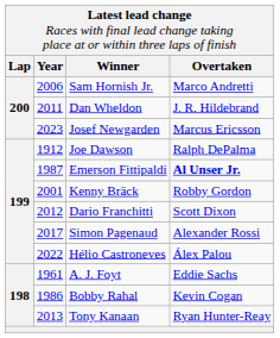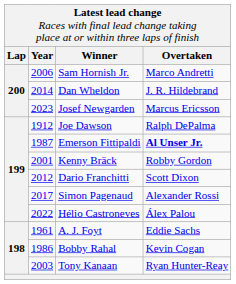 <table class="wikitable">
 <tr>
 <td style="background:#F2F2F2;" align="center" colspan="4"><strong>Latest lead change</strong><br><em>Races with final lead change taking<br>place at or within three laps of finish</em></td>
 </tr>
 <tr>
 <td style="background:#F2F2F2;" align="center"><strong>Lap</strong></td>
 <td style="background:#F2F2F2;" align="center"><strong>Year</strong></td>
 <td style="background:#F2F2F2;" align="center"><strong>Winner</strong></td>
 <td style="background:#F2F2F2;" align="center"><strong>Overtaken</strong></td>
 </tr>
 <tr>
 <td style="background:#F2F2F2;" align="center" rowspan="3"><strong>200</strong></td>
 <td align="center"><a href='#'>2006</a></td>
 <td> <a href='#'>Sam Hornish Jr.</a></td>
 <td> <a href='#'>Marco Andretti</a></td>
 </tr>
 <tr>
-<td align="center"><a href='#'>2011</a></td>
+<td align="center"><a href='#'>2014</a></td>
 <td> <a href='#'>Dan Wheldon</a></td>
 <td> <a href='#'>J. R. Hildebrand</a></td>
 </tr>
 <tr>
 <td align=center><a href='#'>2023</a></td>
 <td> <a href='#'>Josef Newgarden</a></td>
 <td> <a href='#'>Marcus Ericsson</a></td>
 </tr>
 <tr>
 <td rowspan="6" style="background:#F2F2F2;" align="center"><strong>199</strong></td>
 <td align="center"><a href='#'>1912</a></td>
 <td> <a href='#'>Joe Dawson</a></td>
 <td> <a href='#'>Ralph DePalma</a></td>
 </tr>
 <tr>
 <td align="center"><a href='#'>1987</a></td>
 <td> <a href='#'>Emerson Fittipaldi</a></td>
 <td><strong> <a href='#'>Al Unser Jr.</a></strong></td>
 </tr>
 <tr>
 <td align="center"><a href='#'>2001</a></td>
 <td> <a href='#'>Kenny Bräck</a></td>
 <td> <a href='#'>Robby Gordon</a></td>
 </tr>
 <tr>
 <td align="center"><a href='#'>2012</a></td>
 <td> <a href='#'>Dario Franchitti</a></td>
 <td> <a href='#'>Scott Dixon</a></td>
 </tr>
 <tr>
 <td align="center"><a href='#'>2017</a></td>
 <td> <a href='#'>Simon Pagenaud</a></td>
 <td> <a href='#'>Alexander Rossi</a></td>
 </tr>
 <tr>
 <td><a href='#'>2022</a></td>
 <td> <a href='#'>Hélio Castroneves</a></td>
 <td> <a href='#'>Álex Palou</a></td>
 </tr>
 <tr>
 <td style="background:#F2F2F2;" align="center" rowspan="3"><strong>198</strong></td>
 <td align="center"><a href='#'>1961</a></td>
 <td> <a href='#'>A. J. Foyt</a></td>
 <td> <a href='#'>Eddie Sachs</a></td>
 </tr>
 <tr>
 <td align="center"><a href='#'>1986</a></td>
 <td> <a href='#'>Bobby Rahal</a></td>
 <td> <a href='#'>Kevin Cogan</a></td>
 </tr>
 <tr>
-<td align="center"><a href='#'>2013</a></td>
+<td align="center"><a href='#'>2003</a></td>
 <td> <a href='#'>Tony Kanaan</a></td>
 <td> <a href='#'>Ryan Hunter-Reay</a></td>
 </tr>
 <tr>
 <td style="background:#F2F2F2;" align="center" colspan="4"></td>
 </tr>
 </table>
